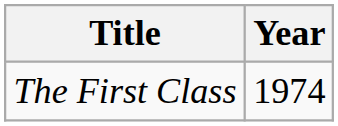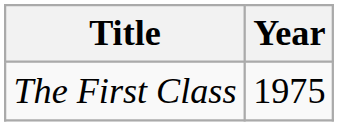 <table class="wikitable">
 <tr>
 <th>Title</th>
 <th>Year</th>
 </tr>
 <tr>
 <td><em>The First Class</em></td>
-<td>1974</td>
+<td>1975</td>
 </tr>
 </table>
